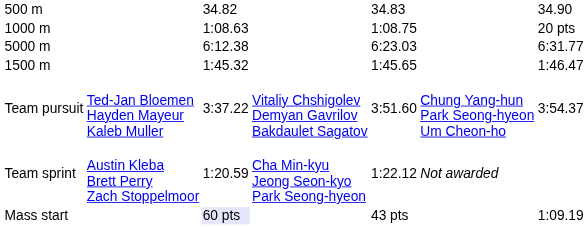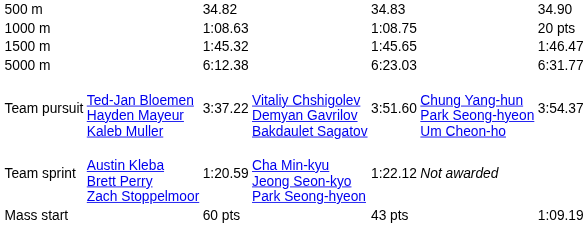 <table>
 <tr>
 <td>500 m</td>
 <td></td>
 <td>34.82</td>
 <td></td>
 <td>34.83</td>
 <td></td>
 <td>34.90</td>
 </tr>
 <tr>
 <td>1000 m</td>
 <td></td>
 <td>1:08.63</td>
 <td></td>
 <td>1:08.75</td>
 <td></td>
 <td>20 pts</td>
 </tr>
 <tr>
+<td>1500 m</td>
+<td></td>
+<td>1:45.32</td>
+<td></td>
+<td>1:45.65</td>
+<td></td>
+<td>1:46.47</td>
+</tr>
+<tr>
 <td>5000 m</td>
 <td></td>
 <td>6:12.38</td>
 <td></td>
 <td>6:23.03</td>
 <td></td>
 <td>6:31.77</td>
-</tr>
-<tr>
-<td>1500 m</td>
-<td></td>
-<td>1:45.32</td>
-<td></td>
-<td>1:45.65</td>
-<td></td>
-<td>1:46.47</td>
 </tr>
 <tr>
 <td>Team pursuit</td>
 <td><br><a href='#'>Ted-Jan Bloemen</a><br><a href='#'>Hayden Mayeur</a><br><a href='#'>Kaleb Muller</a></td>
 <td>3:37.22</td>
 <td><br><a href='#'>Vitaliy Chshigolev</a><br><a href='#'>Demyan Gavrilov</a><br><a href='#'>Bakdaulet Sagatov</a></td>
 <td>3:51.60</td>
 <td><br><a href='#'>Chung Yang-hun</a><br><a href='#'>Park Seong-hyeon</a><br><a href='#'>Um Cheon-ho</a></td>
 <td>3:54.37</td>
 </tr>
 <tr>
 <td>Team sprint</td>
 <td><br><a href='#'>Austin Kleba</a><br><a href='#'>Brett Perry</a><br><a href='#'>Zach Stoppelmoor</a></td>
 <td>1:20.59</td>
 <td><br><a href='#'>Cha Min-kyu</a><br><a href='#'>Jeong Seon-kyo</a><br><a href='#'>Park Seong-hyeon</a></td>
 <td>1:22.12</td>
 <td colspan=2><em>Not awarded</em></td>
 </tr>
 <tr>
 <td>Mass start</td>
 <td></td>
-<td style="background: lavender;">60 pts</td>
+<td>60 pts</td>
 <td></td>
 <td>43 pts</td>
 <td></td>
 <td>1:09.19</td>
 </tr>
 </table>
